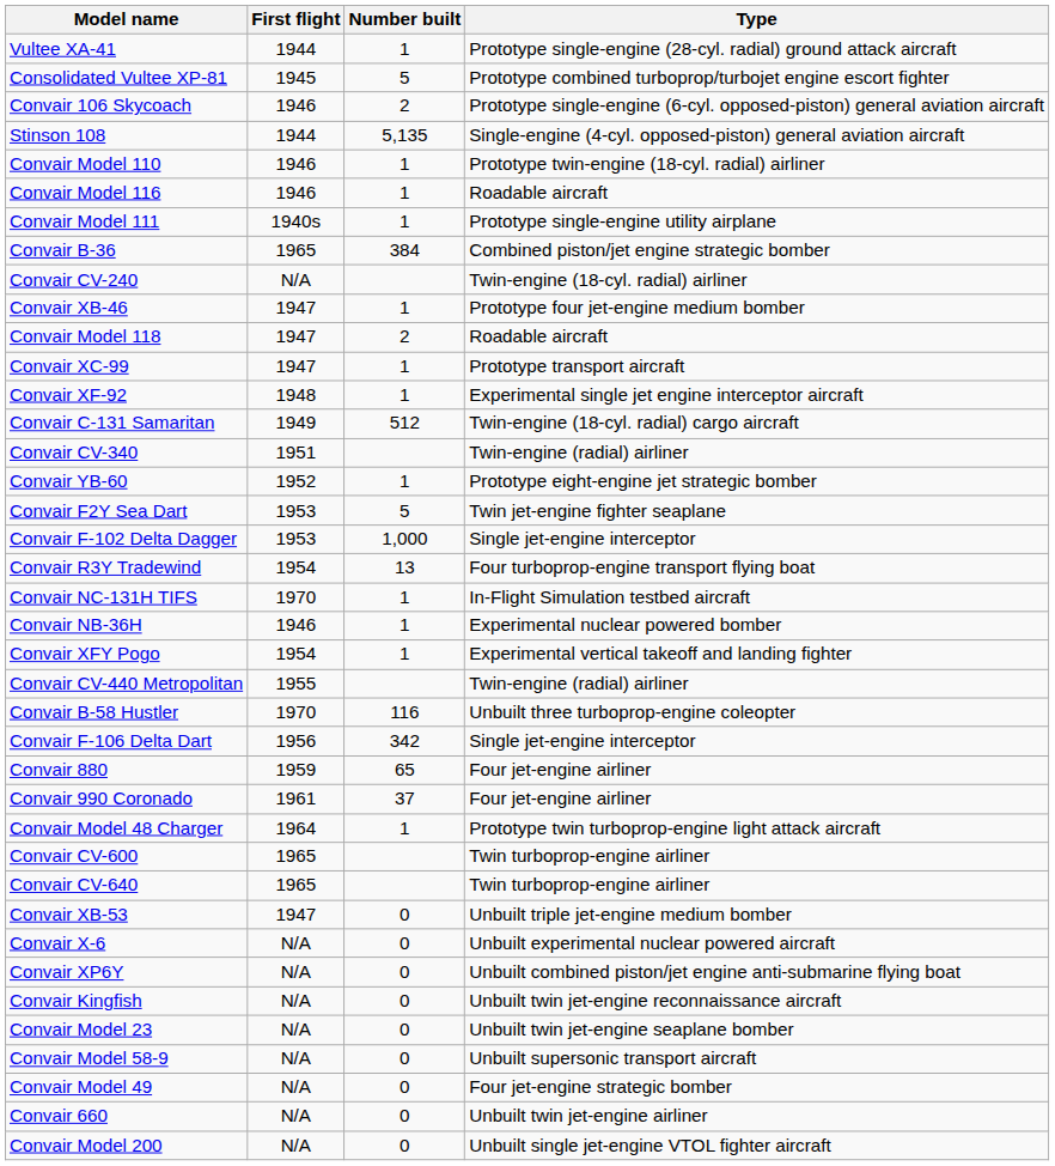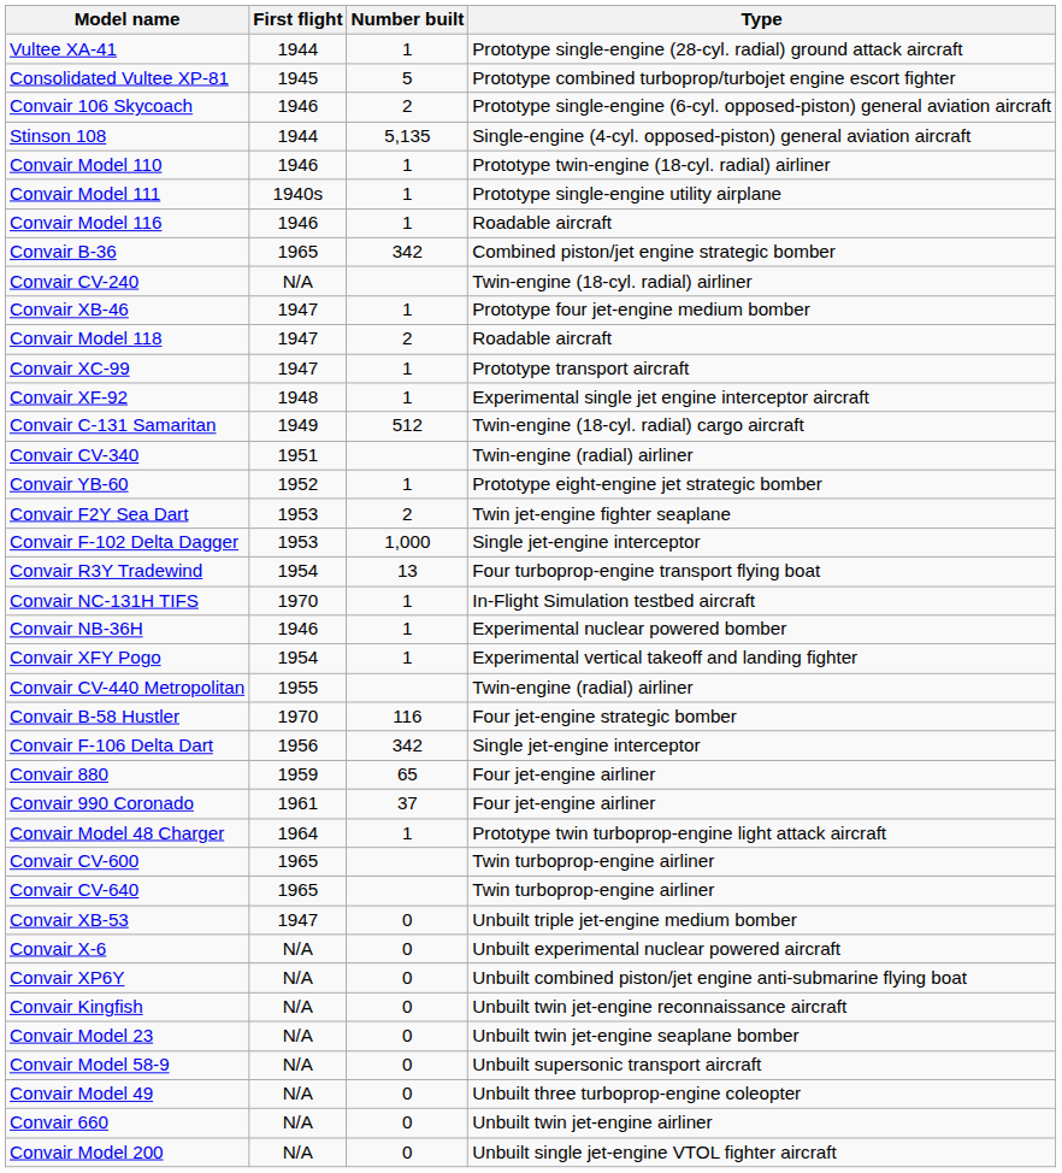 <table class="wikitable sortable" align=center;">
 <tr>
 <th>Model name</th>
 <th>First flight</th>
 <th>Number built</th>
 <th>Type</th>
 </tr>
 <tr>
 <td align=left><a href='#'>Vultee XA-41</a></td>
 <td align=center>1944</td>
 <td align=center>1</td>
 <td align=left>Prototype single-engine (28-cyl. radial) ground attack aircraft</td>
 </tr>
 <tr>
 <td align=left><a href='#'>Consolidated Vultee XP-81</a></td>
 <td align=center>1945</td>
 <td align=center>5</td>
 <td align=left>Prototype combined turboprop/turbojet engine escort fighter</td>
 </tr>
 <tr>
 <td align=left><a href='#'>Convair 106 Skycoach</a></td>
 <td align=center>1946</td>
 <td align=center>2</td>
 <td align=left>Prototype single-engine (6-cyl. opposed-piston) general aviation aircraft</td>
 </tr>
 <tr>
 <td align=left><a href='#'>Stinson 108</a></td>
 <td align=center>1944</td>
 <td align=center>5,135</td>
 <td align=left>Single-engine (4-cyl. opposed-piston) general aviation aircraft</td>
 </tr>
 <tr>
 <td align=left><a href='#'>Convair Model 110</a></td>
 <td align=center>1946</td>
 <td align=center>1</td>
 <td align=left>Prototype twin-engine (18-cyl. radial) airliner</td>
 </tr>
 <tr>
+<td align=left><a href='#'>Convair Model 111</a></td>
+<td align=center>1940s</td>
+<td align=center>1</td>
+<td align=left>Prototype single-engine utility airplane</td>
+</tr>
+<tr>
 <td align=left><a href='#'>Convair Model 116</a></td>
 <td align=center>1946</td>
 <td align=center>1</td>
 <td align=left>Roadable aircraft</td>
 </tr>
 <tr>
-<td align=left><a href='#'>Convair Model 111</a></td>
-<td align=center>1940s</td>
-<td align=center>1</td>
-<td align=left>Prototype single-engine utility airplane</td>
-</tr>
-<tr>
 <td align=left><a href='#'>Convair B-36</a></td>
 <td align=center>1965</td>
-<td align=center>384</td>
+<td align=center>342</td>
 <td align=left>Combined piston/jet engine strategic bomber</td>
 </tr>
 <tr>
 <td align=left><a href='#'>Convair CV-240</a></td>
 <td align=center>N/A</td>
 <td align=center></td>
 <td align=left>Twin-engine (18-cyl. radial) airliner</td>
 </tr>
 <tr>
 <td align=left><a href='#'>Convair XB-46</a></td>
 <td align=center>1947</td>
 <td align=center>1</td>
 <td align=left>Prototype four jet-engine medium bomber</td>
 </tr>
 <tr>
 <td align=left><a href='#'>Convair Model 118</a></td>
 <td align=center>1947</td>
 <td align=center>2</td>
 <td align=left>Roadable aircraft</td>
 </tr>
 <tr>
 <td align=left><a href='#'>Convair XC-99</a></td>
 <td align=center>1947</td>
 <td align=center>1</td>
 <td align=left>Prototype transport aircraft</td>
 </tr>
 <tr>
 <td align=left><a href='#'>Convair XF-92</a></td>
 <td align=center>1948</td>
 <td align=center>1</td>
 <td align=left>Experimental single jet engine interceptor aircraft</td>
 </tr>
 <tr>
 <td align=left><a href='#'>Convair C-131 Samaritan</a></td>
 <td align=center>1949</td>
 <td align=center>512</td>
 <td align=left>Twin-engine (18-cyl. radial) cargo aircraft</td>
 </tr>
 <tr>
 <td align=left><a href='#'>Convair CV-340</a></td>
 <td align=center>1951</td>
 <td align=center></td>
 <td align=left>Twin-engine (radial) airliner</td>
 </tr>
 <tr>
 <td align=left><a href='#'>Convair YB-60</a></td>
 <td align=center>1952</td>
 <td align=center>1</td>
 <td align=left>Prototype eight-engine jet strategic bomber</td>
 </tr>
 <tr>
 <td align=left><a href='#'>Convair F2Y Sea Dart</a></td>
 <td align=center>1953</td>
-<td align=center>5</td>
+<td align=center>2</td>
 <td align=left>Twin jet-engine fighter seaplane</td>
 </tr>
 <tr>
 <td align=left><a href='#'>Convair F-102 Delta Dagger</a></td>
 <td align=center>1953</td>
 <td align=center>1,000</td>
 <td align=left>Single jet-engine interceptor</td>
 </tr>
 <tr>
 <td align=left><a href='#'>Convair R3Y Tradewind</a></td>
 <td align=center>1954</td>
 <td align=center>13</td>
 <td align=left>Four turboprop-engine transport flying boat</td>
 </tr>
 <tr>
 <td align=left><a href='#'>Convair NC-131H TIFS</a></td>
 <td align=center>1970</td>
 <td align=center>1</td>
 <td align=left>In-Flight Simulation testbed aircraft</td>
 </tr>
 <tr>
 <td align=left><a href='#'>Convair NB-36H</a></td>
 <td align=center>1946</td>
 <td align=center>1</td>
 <td align=left>Experimental nuclear powered bomber</td>
 </tr>
 <tr>
 <td align=left><a href='#'>Convair XFY Pogo</a></td>
 <td align=center>1954</td>
 <td align=center>1</td>
 <td align=left>Experimental vertical takeoff and landing fighter</td>
 </tr>
 <tr>
 <td align=left><a href='#'>Convair CV-440 Metropolitan</a></td>
 <td align=center>1955</td>
 <td align=center></td>
 <td align=left>Twin-engine (radial) airliner</td>
 </tr>
 <tr>
 <td align=left><a href='#'>Convair B-58 Hustler</a></td>
 <td align=center>1970</td>
 <td align=center>116</td>
-<td align=left>Unbuilt three turboprop-engine coleopter</td>
+<td align=left>Four jet-engine strategic bomber</td>
 </tr>
 <tr>
 <td align=left><a href='#'>Convair F-106 Delta Dart</a></td>
 <td align=center>1956</td>
 <td align=center>342</td>
 <td align=left>Single jet-engine interceptor</td>
 </tr>
 <tr>
 <td align=left><a href='#'>Convair 880</a></td>
 <td align=center>1959</td>
 <td align=center>65</td>
 <td align=left>Four jet-engine airliner</td>
 </tr>
 <tr>
 <td align=left><a href='#'>Convair 990 Coronado</a></td>
 <td align=center>1961</td>
 <td align=center>37</td>
 <td align=left>Four jet-engine airliner</td>
 </tr>
 <tr>
 <td align=left><a href='#'>Convair Model 48 Charger</a></td>
 <td align=center>1964</td>
 <td align=center>1</td>
 <td align=left>Prototype twin turboprop-engine light attack aircraft</td>
 </tr>
 <tr>
 <td align=left><a href='#'>Convair CV-600</a></td>
 <td align=center>1965</td>
 <td align=center></td>
 <td align=left>Twin turboprop-engine airliner</td>
 </tr>
 <tr>
 <td align=left><a href='#'>Convair CV-640</a></td>
 <td align=center>1965</td>
 <td align=center></td>
 <td align=left>Twin turboprop-engine airliner</td>
 </tr>
 <tr>
 <td align=left><a href='#'>Convair XB-53</a></td>
 <td align=center>1947</td>
 <td align=center>0</td>
 <td align=left>Unbuilt triple jet-engine medium bomber</td>
 </tr>
 <tr>
 <td align=left><a href='#'>Convair X-6</a></td>
 <td align=center>N/A</td>
 <td align=center>0</td>
 <td align=left>Unbuilt experimental nuclear powered aircraft</td>
 </tr>
 <tr>
 <td align=left><a href='#'>Convair XP6Y</a></td>
 <td align=center>N/A</td>
 <td align=center>0</td>
 <td align=left>Unbuilt combined piston/jet engine anti-submarine flying boat</td>
 </tr>
 <tr>
 <td align=left><a href='#'>Convair Kingfish</a></td>
 <td align=center>N/A</td>
 <td align=center>0</td>
 <td align=left>Unbuilt twin jet-engine reconnaissance aircraft</td>
 </tr>
 <tr>
 <td align=left><a href='#'>Convair Model 23</a></td>
 <td align=center>N/A</td>
 <td align=center>0</td>
 <td align=left>Unbuilt twin jet-engine seaplane bomber</td>
 </tr>
 <tr>
 <td align=left><a href='#'>Convair Model 58-9</a></td>
 <td align=center>N/A</td>
 <td align=center>0</td>
 <td align=left>Unbuilt supersonic transport aircraft</td>
 </tr>
 <tr>
 <td align=left><a href='#'>Convair Model 49</a></td>
 <td align=center>N/A</td>
 <td align=center>0</td>
-<td align=left>Four jet-engine strategic bomber</td>
+<td align=left>Unbuilt three turboprop-engine coleopter</td>
 </tr>
 <tr>
 <td align=left><a href='#'>Convair 660</a></td>
 <td align=center>N/A</td>
 <td align=center>0</td>
 <td align=left>Unbuilt twin jet-engine airliner</td>
 </tr>
 <tr>
 <td align=left><a href='#'>Convair Model 200</a></td>
 <td align=center>N/A</td>
 <td align=center>0</td>
 <td align=left>Unbuilt single jet-engine VTOL fighter aircraft</td>
 </tr>
 </table>
